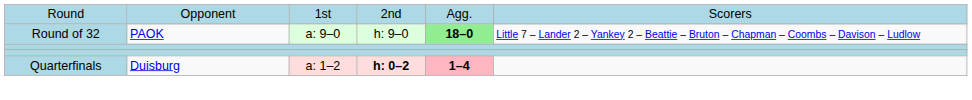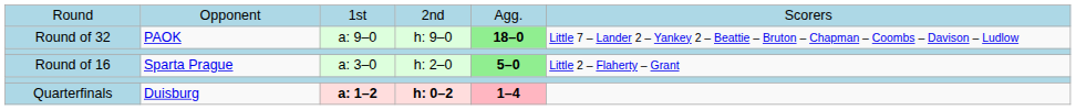 <table class="wikitable" style="text-align:center">
 <tr bgcolor=lightblue>
 <td width=150px>Round</td>
 <td width=200px>Opponent</td>
 <td width=80px>1st</td>
 <td width=80px>2nd</td>
 <td width=80px>Agg.</td>
 <td width=600px>Scorers</td>
 </tr>
 <tr>
 <td bgcolor=lightblue>Round of 32</td>
 <td align=left> <a href='#'>PAOK</a></td>
 <td bgcolor="#ddffdd">a: 9–0</td>
 <td bgcolor="#ddffdd">h: 9–0</td>
 <td bgcolor=lightgreen><strong>18–0</strong></td>
 <td align=left><small><a href='#'>Little</a> 7 – <a href='#'>Lander</a> 2 – <a href='#'>Yankey</a> 2 – <a href='#'>Beattie</a> – <a href='#'>Bruton</a> – <a href='#'>Chapman</a> – <a href='#'>Coombs</a> – <a href='#'>Davison</a> – <a href='#'>Ludlow</a></small></td>
 </tr>
 <tr bgcolor=lightblue>
 <td colspan=6></td>
 </tr>
+<tr>
+<td bgcolor=lightblue>Round of 16</td>
+<td align=left> <a href='#'>Sparta Prague</a></td>
+<td bgcolor="#ddffdd">a: 3–0</td>
+<td bgcolor="#ddffdd">h: 2–0</td>
+<td bgcolor=lightgreen><strong>5–0</strong></td>
+<td align=left><small><a href='#'>Little</a> 2 – <a href='#'>Flaherty</a> – <a href='#'>Grant</a></small></td>
+</tr>
 <tr bgcolor=lightblue>
 <td colspan=6></td>
 </tr>
 <tr>
 <td bgcolor=lightblue>Quarterfinals</td>
 <td align=left> <a href='#'>Duisburg</a></td>
-<td bgcolor="#ffdddd">a: 1–2</td>
+<td bgcolor="#ffdddd"><strong>a: 1–2</strong></td>
 <td bgcolor="#ffdddd"><strong>h: 0–2</strong></td>
 <td bgcolor=lightpink><strong>1–4</strong></td>
 </tr>
 </table>
